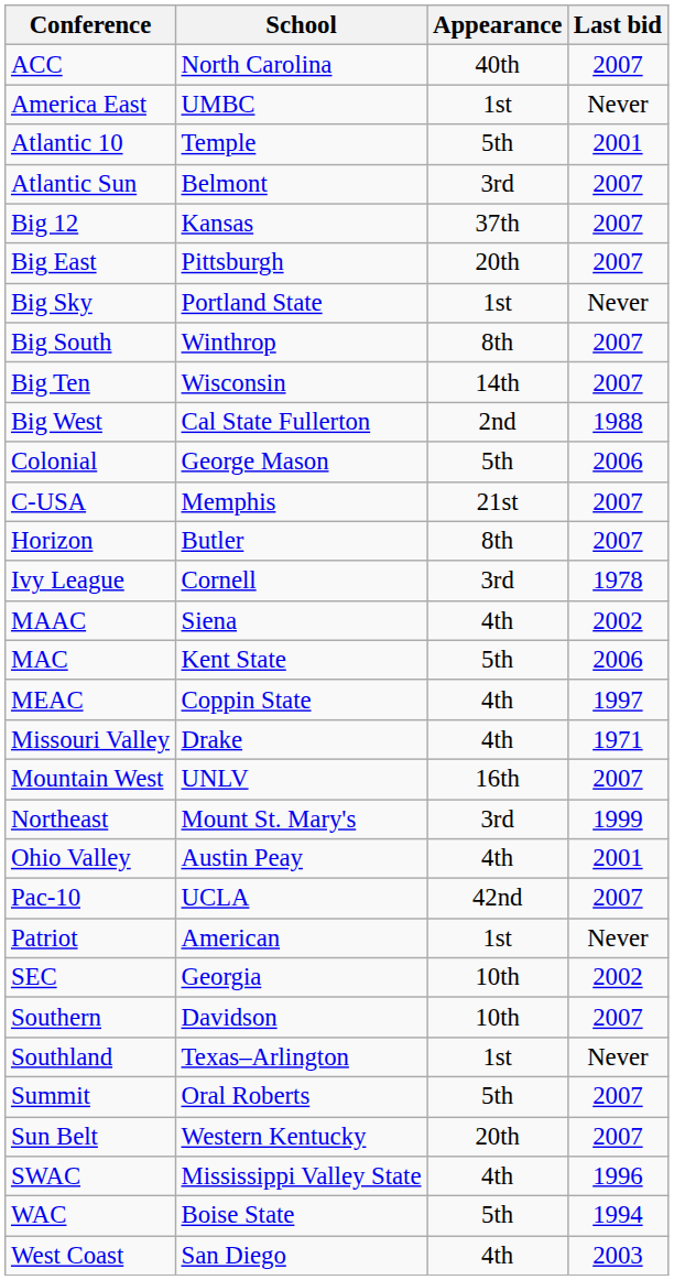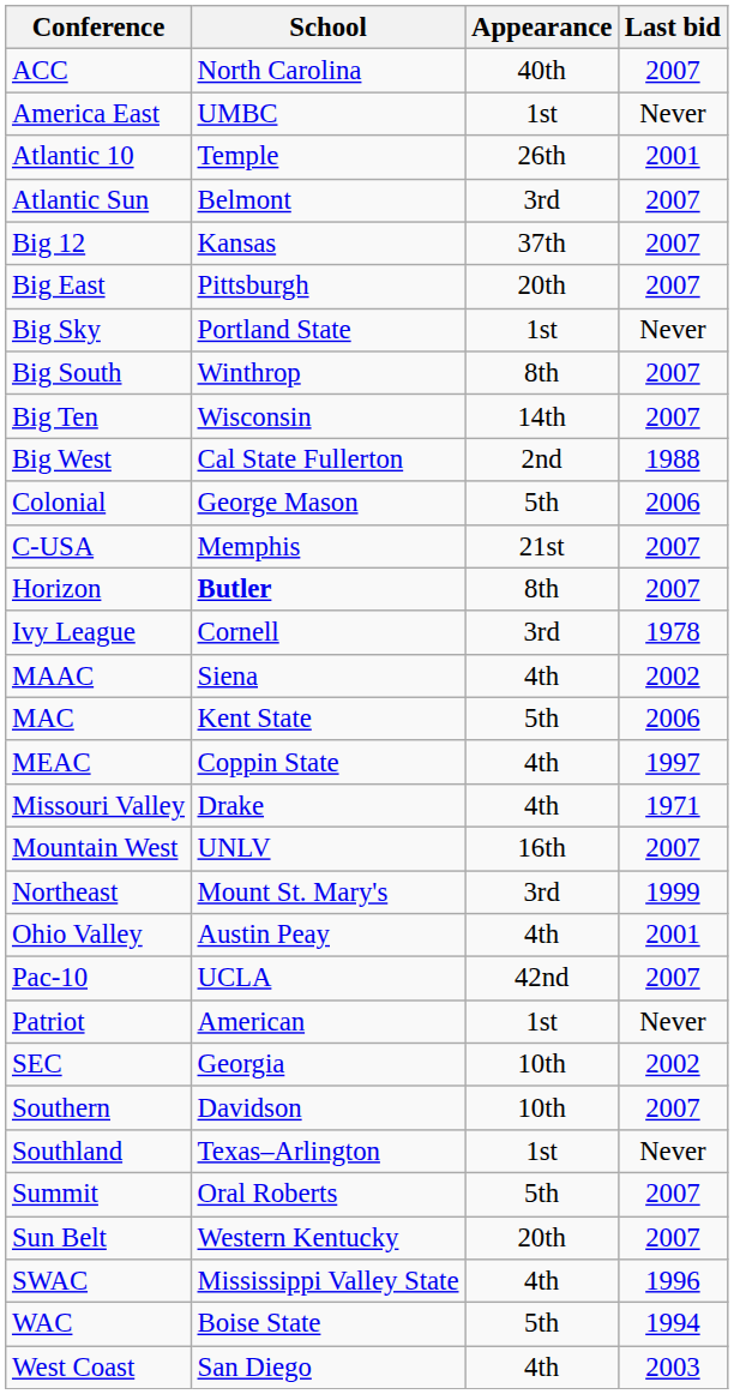 <table class="wikitable sortable" style="text-align: center;">
 <tr>
 <th>Conference</th>
 <th>School</th>
 <th data-sort-type="number">Appearance</th>
 <th>Last bid</th>
 </tr>
 <tr>
 <td align=left><a href='#'>ACC</a></td>
 <td align=left><a href='#'>North Carolina</a></td>
 <td>40th</td>
 <td><a href='#'>2007</a></td>
 </tr>
 <tr>
 <td align=left><a href='#'>America East</a></td>
 <td align=left><a href='#'>UMBC</a></td>
 <td>1st</td>
 <td>Never</td>
 </tr>
 <tr>
 <td align=left><a href='#'>Atlantic 10</a></td>
 <td align=left><a href='#'>Temple</a></td>
-<td>5th</td>
+<td>26th</td>
 <td><a href='#'>2001</a></td>
 </tr>
 <tr>
 <td align=left><a href='#'>Atlantic Sun</a></td>
 <td align=left><a href='#'>Belmont</a></td>
 <td>3rd</td>
 <td><a href='#'>2007</a></td>
 </tr>
 <tr>
 <td align=left><a href='#'>Big 12</a></td>
 <td align=left><a href='#'>Kansas</a></td>
 <td>37th</td>
 <td><a href='#'>2007</a></td>
 </tr>
 <tr>
 <td align=left><a href='#'>Big East</a></td>
 <td align=left><a href='#'>Pittsburgh</a></td>
 <td>20th</td>
 <td><a href='#'>2007</a></td>
 </tr>
 <tr>
 <td align=left><a href='#'>Big Sky</a></td>
 <td align=left><a href='#'>Portland State</a></td>
 <td>1st</td>
 <td>Never</td>
 </tr>
 <tr>
 <td align=left><a href='#'>Big South</a></td>
 <td align=left><a href='#'>Winthrop</a></td>
 <td>8th</td>
 <td><a href='#'>2007</a></td>
 </tr>
 <tr>
 <td align=left><a href='#'>Big Ten</a></td>
 <td align=left><a href='#'>Wisconsin</a></td>
 <td>14th</td>
 <td><a href='#'>2007</a></td>
 </tr>
 <tr>
 <td align=left><a href='#'>Big West</a></td>
 <td align=left><a href='#'>Cal State Fullerton</a></td>
 <td>2nd</td>
 <td><a href='#'>1988</a></td>
 </tr>
 <tr>
 <td align=left><a href='#'>Colonial</a></td>
 <td align=left><a href='#'>George Mason</a></td>
 <td>5th</td>
 <td><a href='#'>2006</a></td>
 </tr>
 <tr>
 <td align=left><a href='#'>C-USA</a></td>
 <td align=left><a href='#'>Memphis</a></td>
 <td>21st</td>
 <td><a href='#'>2007</a></td>
 </tr>
 <tr>
 <td align=left><a href='#'>Horizon</a></td>
-<td align=left><a href='#'>Butler</a></td>
+<td align=left><strong><a href='#'>Butler</a></strong></td>
 <td>8th</td>
 <td><a href='#'>2007</a></td>
 </tr>
 <tr>
 <td align=left><a href='#'>Ivy League</a></td>
 <td align=left><a href='#'>Cornell</a></td>
 <td>3rd</td>
 <td><a href='#'>1978</a></td>
 </tr>
 <tr>
 <td align=left><a href='#'>MAAC</a></td>
 <td align=left><a href='#'>Siena</a></td>
 <td>4th</td>
 <td><a href='#'>2002</a></td>
 </tr>
 <tr>
 <td align=left><a href='#'>MAC</a></td>
 <td align=left><a href='#'>Kent State</a></td>
 <td>5th</td>
 <td><a href='#'>2006</a></td>
 </tr>
 <tr>
 <td align=left><a href='#'>MEAC</a></td>
 <td align=left><a href='#'>Coppin State</a></td>
 <td>4th</td>
 <td><a href='#'>1997</a></td>
 </tr>
 <tr>
 <td align=left><a href='#'>Missouri Valley</a></td>
 <td align=left><a href='#'>Drake</a></td>
 <td>4th</td>
 <td><a href='#'>1971</a></td>
 </tr>
 <tr>
 <td align=left><a href='#'>Mountain West</a></td>
 <td align=left><a href='#'>UNLV</a></td>
 <td>16th</td>
 <td><a href='#'>2007</a></td>
 </tr>
 <tr>
 <td align=left><a href='#'>Northeast</a></td>
 <td align=left><a href='#'>Mount St. Mary's</a></td>
 <td>3rd</td>
 <td><a href='#'>1999</a></td>
 </tr>
 <tr>
 <td align=left><a href='#'>Ohio Valley</a></td>
 <td align=left><a href='#'>Austin Peay</a></td>
 <td>4th</td>
 <td><a href='#'>2001</a></td>
 </tr>
 <tr>
 <td align=left><a href='#'>Pac-10</a></td>
 <td align=left><a href='#'>UCLA</a></td>
 <td>42nd</td>
 <td><a href='#'>2007</a></td>
 </tr>
 <tr>
 <td align=left><a href='#'>Patriot</a></td>
 <td align=left><a href='#'>American</a></td>
 <td>1st</td>
 <td>Never</td>
 </tr>
 <tr>
 <td align=left><a href='#'>SEC</a></td>
 <td align=left><a href='#'>Georgia</a></td>
 <td>10th</td>
 <td><a href='#'>2002</a></td>
 </tr>
 <tr>
 <td align=left><a href='#'>Southern</a></td>
 <td align=left><a href='#'>Davidson</a></td>
 <td>10th</td>
 <td><a href='#'>2007</a></td>
 </tr>
 <tr>
 <td align=left><a href='#'>Southland</a></td>
 <td align=left><a href='#'>Texas–Arlington</a></td>
 <td>1st</td>
 <td>Never</td>
 </tr>
 <tr>
 <td align=left><a href='#'>Summit</a></td>
 <td align=left><a href='#'>Oral Roberts</a></td>
 <td>5th</td>
 <td><a href='#'>2007</a></td>
 </tr>
 <tr>
 <td align=left><a href='#'>Sun Belt</a></td>
 <td align=left><a href='#'>Western Kentucky</a></td>
 <td>20th</td>
 <td><a href='#'>2007</a></td>
 </tr>
 <tr>
 <td align=left><a href='#'>SWAC</a></td>
 <td align=left><a href='#'>Mississippi Valley State</a></td>
 <td>4th</td>
 <td><a href='#'>1996</a></td>
 </tr>
 <tr>
 <td align=left><a href='#'>WAC</a></td>
 <td align=left><a href='#'>Boise State</a></td>
 <td>5th</td>
 <td><a href='#'>1994</a></td>
 </tr>
 <tr>
 <td align=left><a href='#'>West Coast</a></td>
 <td align=left><a href='#'>San Diego</a></td>
 <td>4th</td>
 <td><a href='#'>2003</a></td>
 </tr>
 </table>
